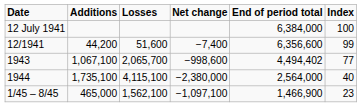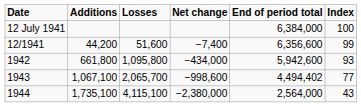 <table class="wikitable" style="float: right;">
 <tr>
 <td><strong>Date</strong></td>
 <td><strong>Additions</strong></td>
 <td><strong>Losses</strong></td>
 <td><strong>Net change</strong></td>
 <td><strong>End of period total</strong></td>
 <td><strong>Index</strong></td>
 </tr>
 <tr>
 <td>12 July 1941</td>
 <td></td>
 <td></td>
 <td></td>
 <td style="text-align: right;">6,384,000</td>
 <td style="text-align: right;">100</td>
 </tr>
 <tr>
 <td>12/1941</td>
 <td style="text-align: right;">44,200</td>
 <td style="text-align: right;">51,600</td>
 <td style="text-align: right;">−7,400</td>
 <td style="text-align: right;">6,356,600</td>
 <td style="text-align: right;">99</td>
 </tr>
 <tr>
+<td>1942</td>
+<td style="text-align: right;">661,800</td>
+<td style="text-align: right;">1,095,800</td>
+<td style="text-align: right;">−434,000</td>
+<td style="text-align: right;">5,942,600</td>
+<td style="text-align: right;">93</td>
+</tr>
+<tr>
 <td>1943</td>
 <td style="text-align: right;">1,067,100</td>
 <td style="text-align: right;">2,065,700</td>
 <td style="text-align: right;">−998,600</td>
 <td style="text-align: right;">4,494,402</td>
 <td style="text-align: right;">77</td>
 </tr>
 <tr>
 <td>1944</td>
 <td style="text-align: right;">1,735,100</td>
 <td style="text-align: right;">4,115,100</td>
 <td style="text-align: right;">−2,380,000</td>
 <td style="text-align: right;">2,564,000</td>
-<td style="text-align: right;">40</td>
-</tr>
-<tr>
-<td>1/45 – 8/45</td>
-<td style="text-align: right;">465,000</td>
-<td style="text-align: right;">1,562,100</td>
-<td style="text-align: right;">−1,097,100</td>
-<td style="text-align: right;">1,466,900</td>
-<td style="text-align: right;">23</td>
+<td style="text-align: right;">43</td>
 </tr>
 </table>
